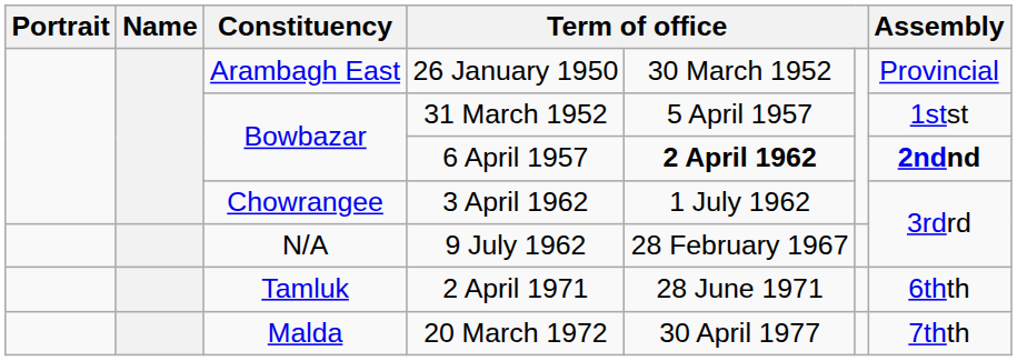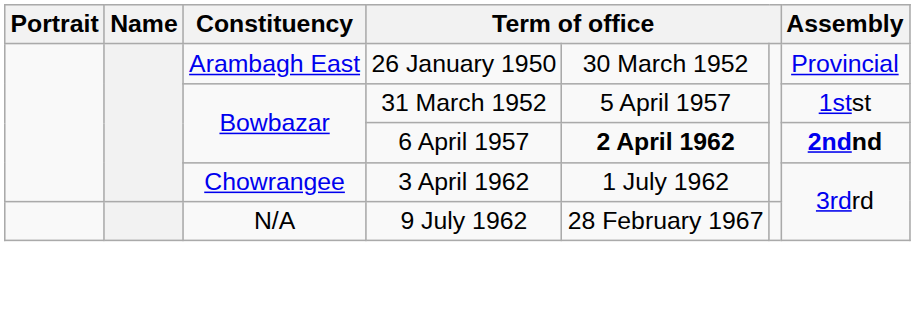 <table class="wikitable sortable" style="text-align:center">
 <tr>
 <th class="unsortable" scope="col">Portrait</th>
 <th scope="col" class="sortable">Name</th>
 <th scope="col">Constituency</th>
 <th colspan="3" scope="colgroup">Term of office</th>
 <th scope="col">Assembly</th>
 </tr>
 <tr align="center">
 <td rowspan=4></td>
 <th scope="row" rowspan=4></th>
 <td><a href='#'>Arambagh East</a></td>
 <td>26 January 1950</td>
 <td>30 March 1952</td>
 <td rowspan=4></td>
 <td><a href='#'>Provincial</a></td>
 </tr>
 <tr>
 <td rowspan=2><a href='#'>Bowbazar</a></td>
 <td>31 March 1952</td>
 <td>5 April 1957</td>
 <td><a href='#'>1st</a>st</td>
 </tr>
 <tr>
 <td>6 April 1957</td>
 <td><strong>2 April 1962</strong></td>
 <td><strong><a href='#'>2nd</a>nd</strong></td>
 </tr>
 <tr>
 <td><a href='#'>Chowrangee</a></td>
 <td>3 April 1962</td>
 <td>1 July 1962</td>
 <td rowspan=2><a href='#'>3rd</a>rd</td>
 </tr>
 <tr align="center">
 <td></td>
 <th scope="row"></th>
 <td>N/A</td>
 <td>9 July 1962</td>
 <td>28 February 1967</td>
 <td></td>
 </tr>
-<tr align="center">
-<td></td>
-<th scope="row"></th>
-<td><a href='#'>Tamluk</a></td>
-<td>2 April 1971</td>
-<td>28 June 1971</td>
-<td></td>
-<td><a href='#'>6th</a>th</td>
-</tr>
-<tr align="center">
-<td></td>
-<th scope="row"></th>
-<td><a href='#'>Malda</a></td>
-<td>20 March 1972</td>
-<td>30 April 1977</td>
-<td></td>
-<td><a href='#'>7th</a>th</td>
-</tr>
 </table>
